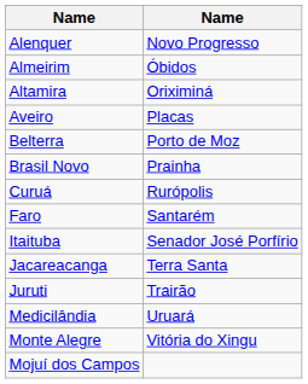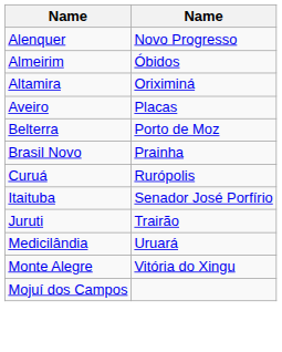 <table class="wikitable">
 <tr>
 <th>Name</th>
 <th>Name</th>
 </tr>
 <tr>
 <td><a href='#'>Alenquer</a></td>
 <td><a href='#'>Novo Progresso</a></td>
 </tr>
 <tr>
 <td><a href='#'>Almeirim</a></td>
 <td><a href='#'>Óbidos</a></td>
 </tr>
 <tr>
 <td><a href='#'>Altamira</a></td>
 <td><a href='#'>Oriximiná</a></td>
 </tr>
 <tr>
 <td><a href='#'>Aveiro</a></td>
 <td><a href='#'>Placas</a></td>
 </tr>
 <tr>
 <td><a href='#'>Belterra</a></td>
 <td><a href='#'>Porto de Moz</a></td>
 </tr>
 <tr>
 <td><a href='#'>Brasil Novo</a></td>
 <td><a href='#'>Prainha</a></td>
 </tr>
 <tr>
 <td><a href='#'>Curuá</a></td>
 <td><a href='#'>Rurópolis</a></td>
 </tr>
 <tr>
-<td><a href='#'>Faro</a></td>
-<td><a href='#'>Santarém</a></td>
-</tr>
-<tr>
 <td><a href='#'>Itaituba</a></td>
 <td><a href='#'>Senador José Porfírio</a></td>
-</tr>
-<tr>
-<td><a href='#'>Jacareacanga</a></td>
-<td><a href='#'>Terra Santa</a></td>
 </tr>
 <tr>
 <td><a href='#'>Juruti</a></td>
 <td><a href='#'>Trairão</a></td>
 </tr>
 <tr>
 <td><a href='#'>Medicilândia</a></td>
 <td><a href='#'>Uruará</a></td>
 </tr>
 <tr>
 <td><a href='#'>Monte Alegre</a></td>
 <td><a href='#'>Vitória do Xingu</a></td>
 </tr>
 <tr>
 <td><a href='#'>Mojuí dos Campos</a></td>
 <td></td>
 </tr>
 </table>
